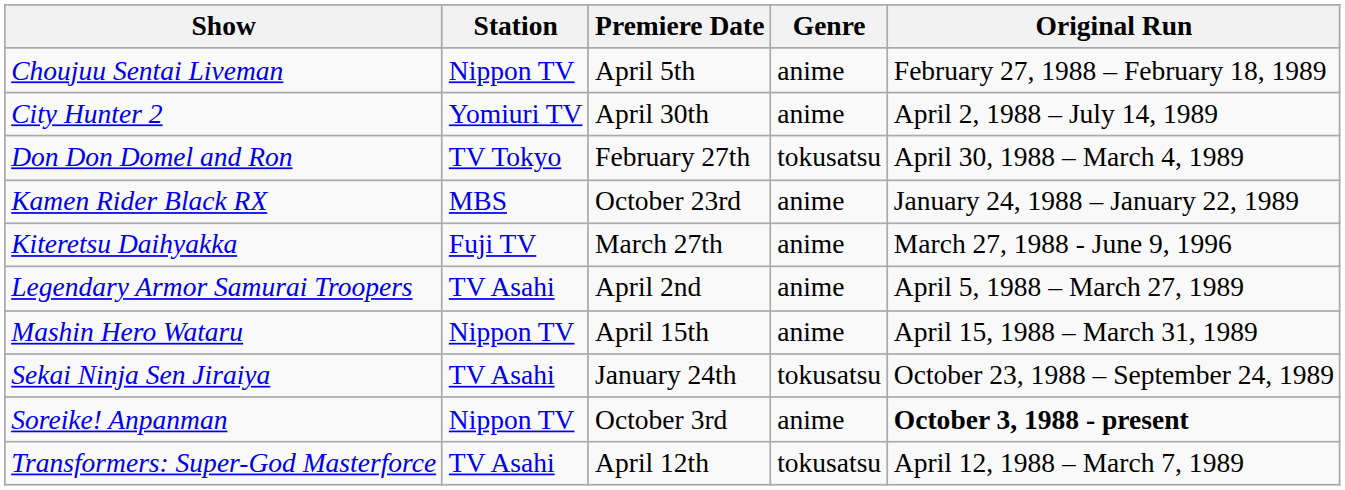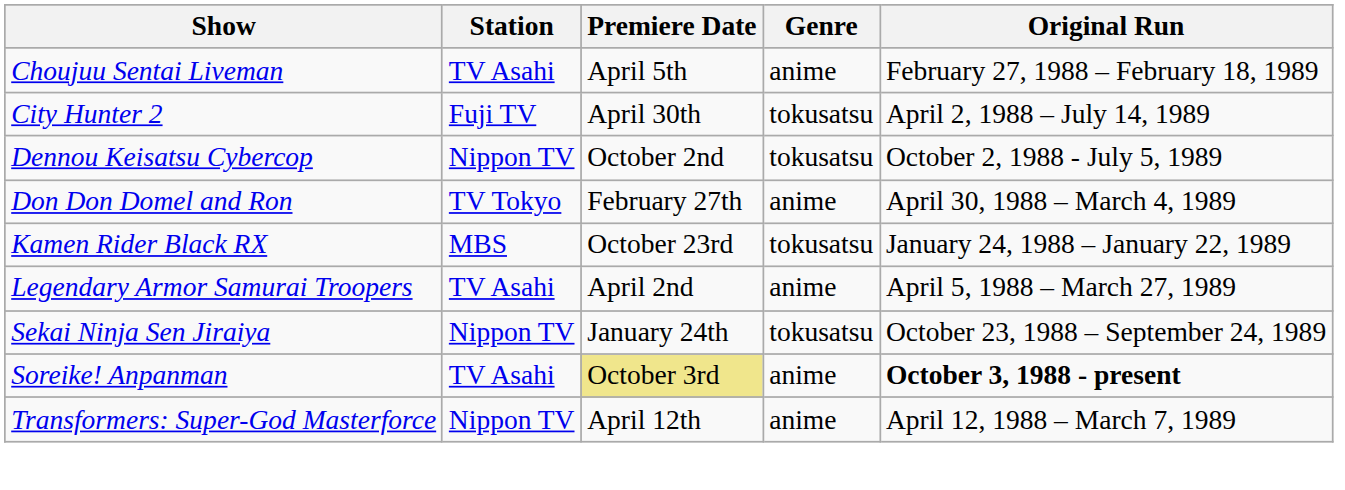 <table class="wikitable sortable">
 <tr>
 <th>Show</th>
 <th>Station</th>
 <th>Premiere Date</th>
 <th>Genre</th>
 <th>Original Run</th>
 </tr>
 <tr>
 <td><em><a href='#'>Choujuu Sentai Liveman</a></em></td>
-<td><a href='#'>Nippon TV</a></td>
+<td><a href='#'>TV Asahi</a></td>
 <td>April 5th</td>
 <td>anime</td>
 <td>February 27, 1988 – February 18, 1989</td>
 </tr>
 <tr>
 <td><em><a href='#'>City Hunter 2</a></em></td>
-<td><a href='#'>Yomiuri TV</a></td>
+<td><a href='#'>Fuji TV</a></td>
 <td>April 30th</td>
-<td>anime</td>
+<td>tokusatsu</td>
 <td>April 2, 1988 – July 14, 1989</td>
+</tr>
+<tr>
+<td><em><a href='#'>Dennou Keisatsu Cybercop</a></em></td>
+<td><a href='#'>Nippon TV</a></td>
+<td>October 2nd</td>
+<td>tokusatsu</td>
+<td>October 2, 1988 - July 5, 1989</td>
 </tr>
 <tr>
 <td><em><a href='#'>Don Don Domel and Ron</a></em></td>
 <td><a href='#'>TV Tokyo</a></td>
 <td>February 27th</td>
-<td>tokusatsu</td>
+<td>anime</td>
 <td>April 30, 1988 – March 4, 1989</td>
 </tr>
 <tr>
 <td><em><a href='#'>Kamen Rider Black RX</a></em></td>
 <td><a href='#'>MBS</a></td>
 <td>October 23rd</td>
-<td>anime</td>
+<td>tokusatsu</td>
 <td>January 24, 1988 – January 22, 1989</td>
-</tr>
-<tr>
-<td><em><a href='#'>Kiteretsu Daihyakka</a></em></td>
-<td><a href='#'>Fuji TV</a></td>
-<td>March 27th</td>
-<td>anime</td>
-<td>March 27, 1988 - June 9, 1996</td>
 </tr>
 <tr>
 <td><em><a href='#'>Legendary Armor Samurai Troopers</a></em></td>
 <td><a href='#'>TV Asahi</a></td>
 <td>April 2nd</td>
 <td>anime</td>
 <td>April 5, 1988 – March 27, 1989</td>
 </tr>
 <tr>
-<td><em><a href='#'>Mashin Hero Wataru</a></em></td>
+<td><em><a href='#'>Sekai Ninja Sen Jiraiya</a></em></td>
 <td><a href='#'>Nippon TV</a></td>
-<td>April 15th</td>
-<td>anime</td>
-<td>April 15, 1988 – March 31, 1989</td>
-</tr>
-<tr>
-<td><em><a href='#'>Sekai Ninja Sen Jiraiya</a></em></td>
-<td><a href='#'>TV Asahi</a></td>
 <td>January 24th</td>
 <td>tokusatsu</td>
 <td>October 23, 1988 – September 24, 1989</td>
 </tr>
 <tr>
 <td><em><a href='#'>Soreike! Anpanman</a></em></td>
-<td><a href='#'>Nippon TV</a></td>
-<td>October 3rd</td>
+<td><a href='#'>TV Asahi</a></td>
+<td style="background: khaki;">October 3rd</td>
 <td>anime</td>
 <td><strong>October 3, 1988 - present</strong></td>
 </tr>
 <tr>
 <td><em><a href='#'>Transformers: Super-God Masterforce</a></em></td>
-<td><a href='#'>TV Asahi</a></td>
+<td><a href='#'>Nippon TV</a></td>
 <td>April 12th</td>
-<td>tokusatsu</td>
+<td>anime</td>
 <td>April 12, 1988 – March 7, 1989</td>
 </tr>
 </table>
